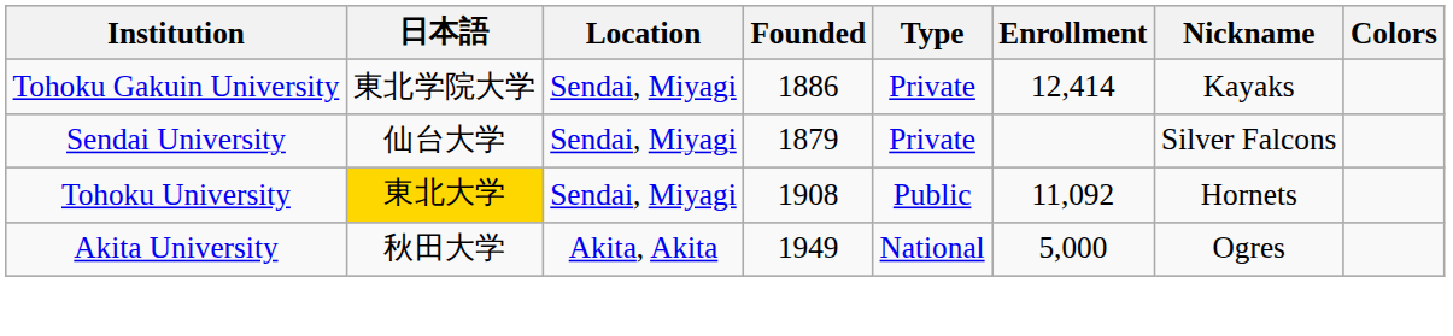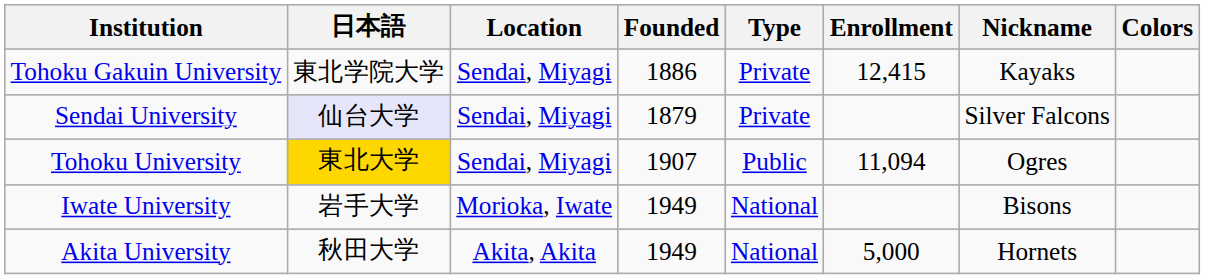 <table class="wikitable sortable" style="text-align: center;">
 <tr>
 <th>Institution</th>
 <th>日本語</th>
 <th>Location</th>
 <th>Founded</th>
 <th>Type</th>
 <th>Enrollment</th>
 <th>Nickname</th>
 <th>Colors</th>
 </tr>
 <tr>
 <td><a href='#'>Tohoku Gakuin University</a></td>
 <td>東北学院大学</td>
 <td><a href='#'>Sendai</a>, <a href='#'>Miyagi</a></td>
 <td>1886</td>
 <td><a href='#'>Private</a></td>
-<td>12,414</td>
+<td>12,415</td>
 <td>Kayaks</td>
 <td></td>
 </tr>
 <tr>
 <td><a href='#'>Sendai University</a></td>
-<td>仙台大学</td>
+<td style="background: lavender;">仙台大学</td>
 <td><a href='#'>Sendai</a>, <a href='#'>Miyagi</a></td>
 <td>1879</td>
 <td><a href='#'>Private</a></td>
 <td></td>
 <td>Silver Falcons</td>
 <td></td>
 </tr>
 <tr>
 <td><a href='#'>Tohoku University</a></td>
 <td style="background: gold;">東北大学</td>
 <td><a href='#'>Sendai</a>, <a href='#'>Miyagi</a></td>
-<td>1908</td>
+<td>1907</td>
 <td><a href='#'>Public</a></td>
-<td>11,092</td>
-<td>Hornets</td>
+<td>11,094</td>
+<td>Ogres</td>
+<td></td>
+</tr>
+<tr>
+<td><a href='#'>Iwate University</a></td>
+<td>岩手大学</td>
+<td><a href='#'>Morioka</a>, <a href='#'>Iwate</a></td>
+<td>1949</td>
+<td><a href='#'>National</a></td>
+<td></td>
+<td>Bisons</td>
 <td></td>
 </tr>
 <tr>
 <td><a href='#'>Akita University</a></td>
 <td>秋田大学</td>
 <td><a href='#'>Akita</a>, <a href='#'>Akita</a></td>
 <td>1949</td>
 <td><a href='#'>National</a></td>
 <td>5,000</td>
-<td>Ogres</td>
+<td>Hornets</td>
 <td></td>
 </tr>
 </table>
